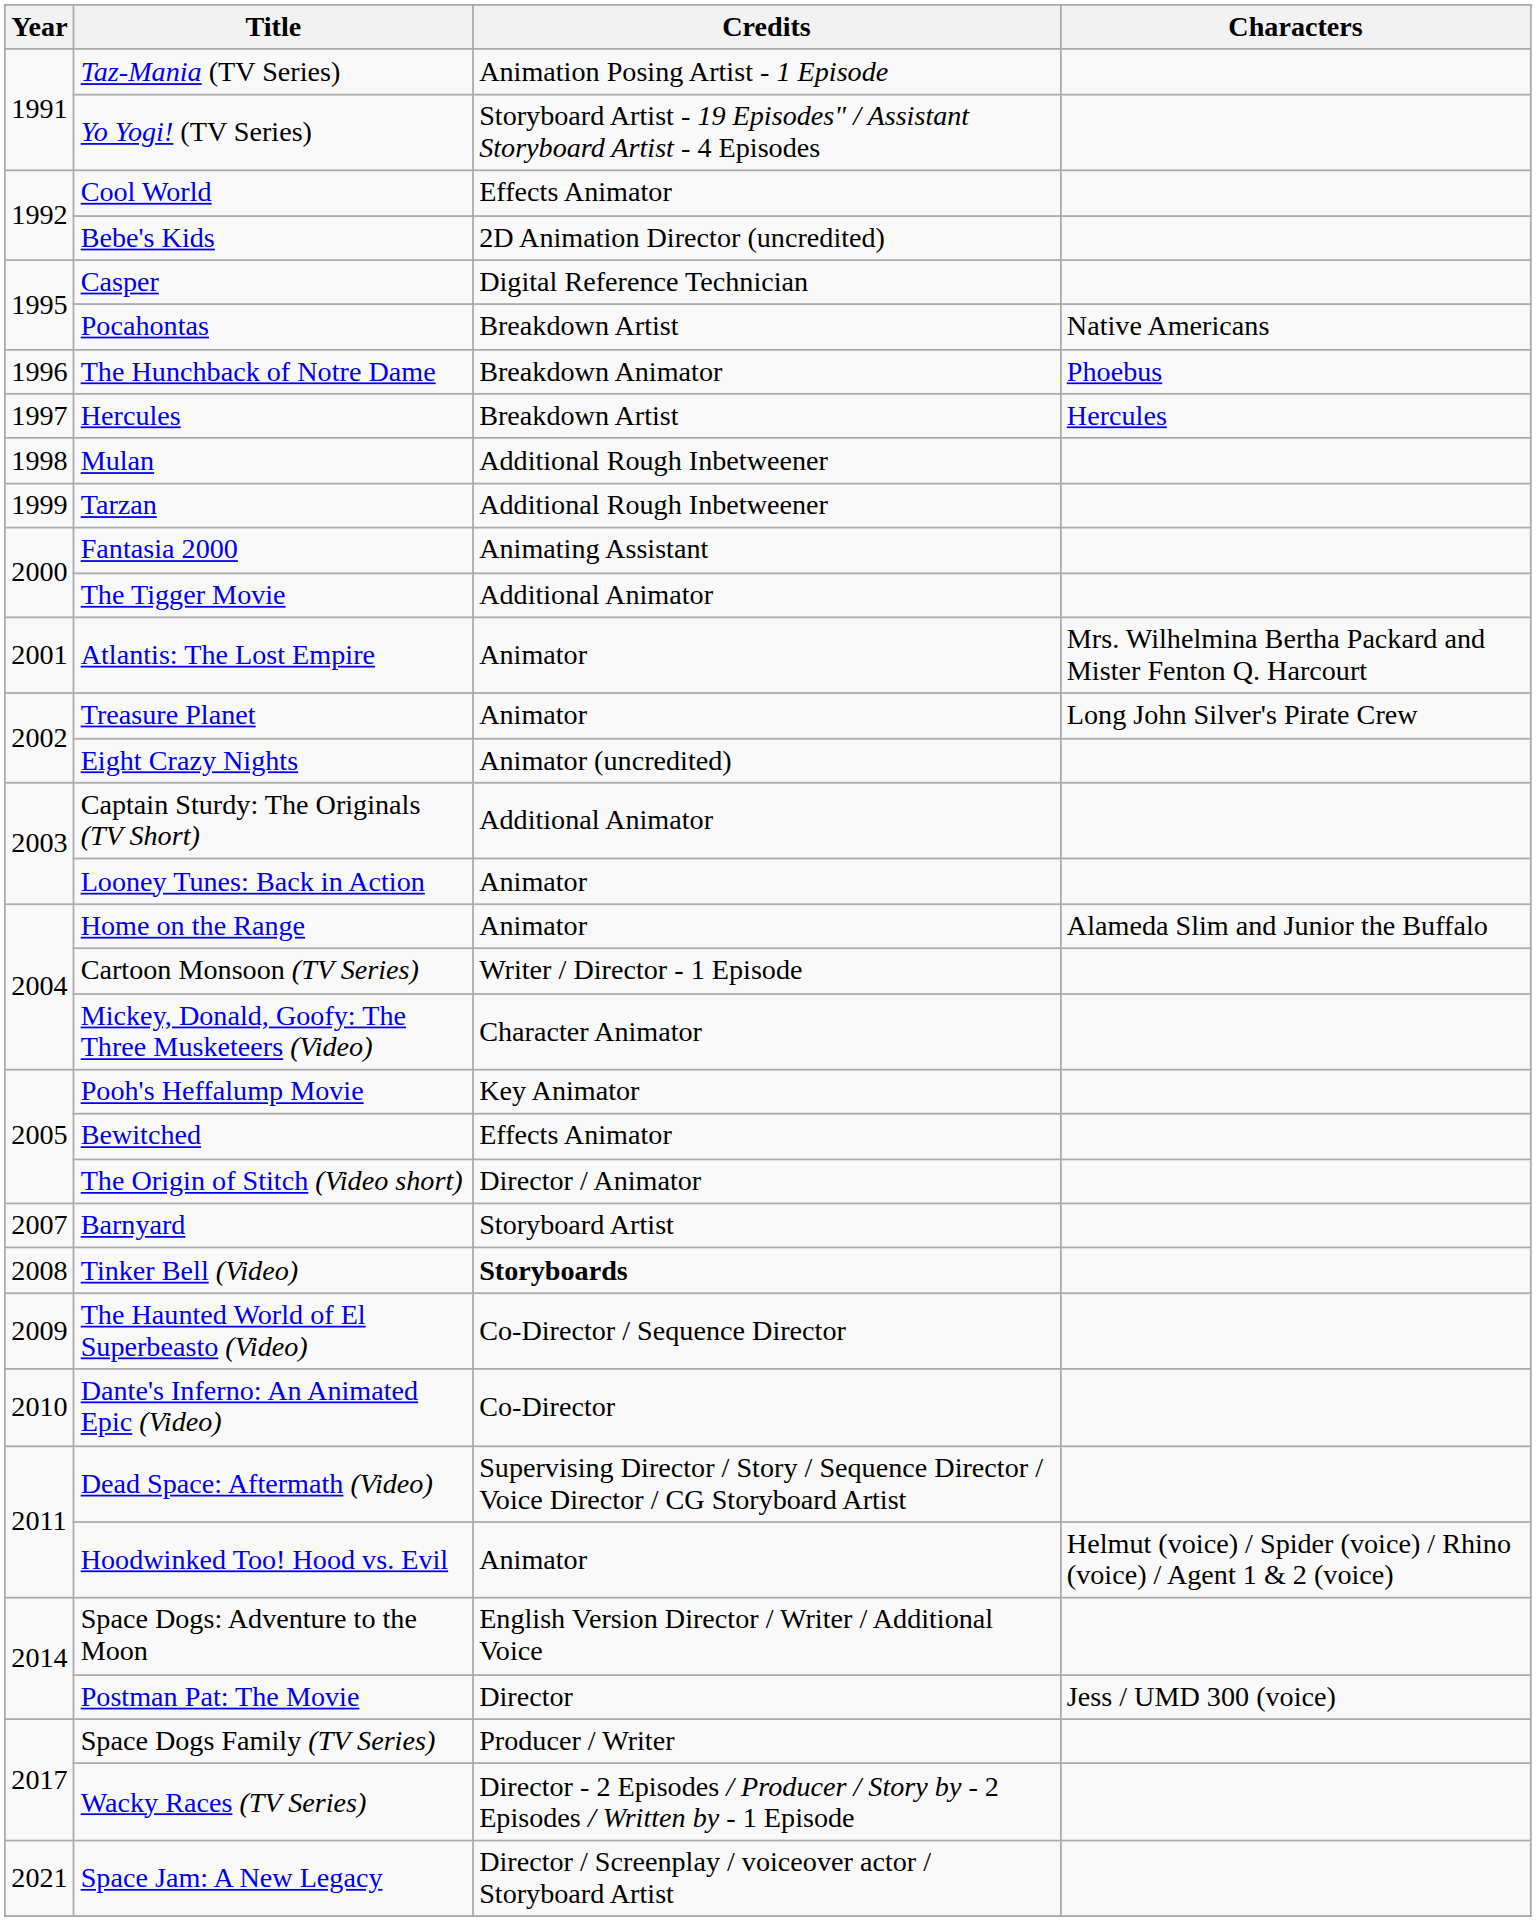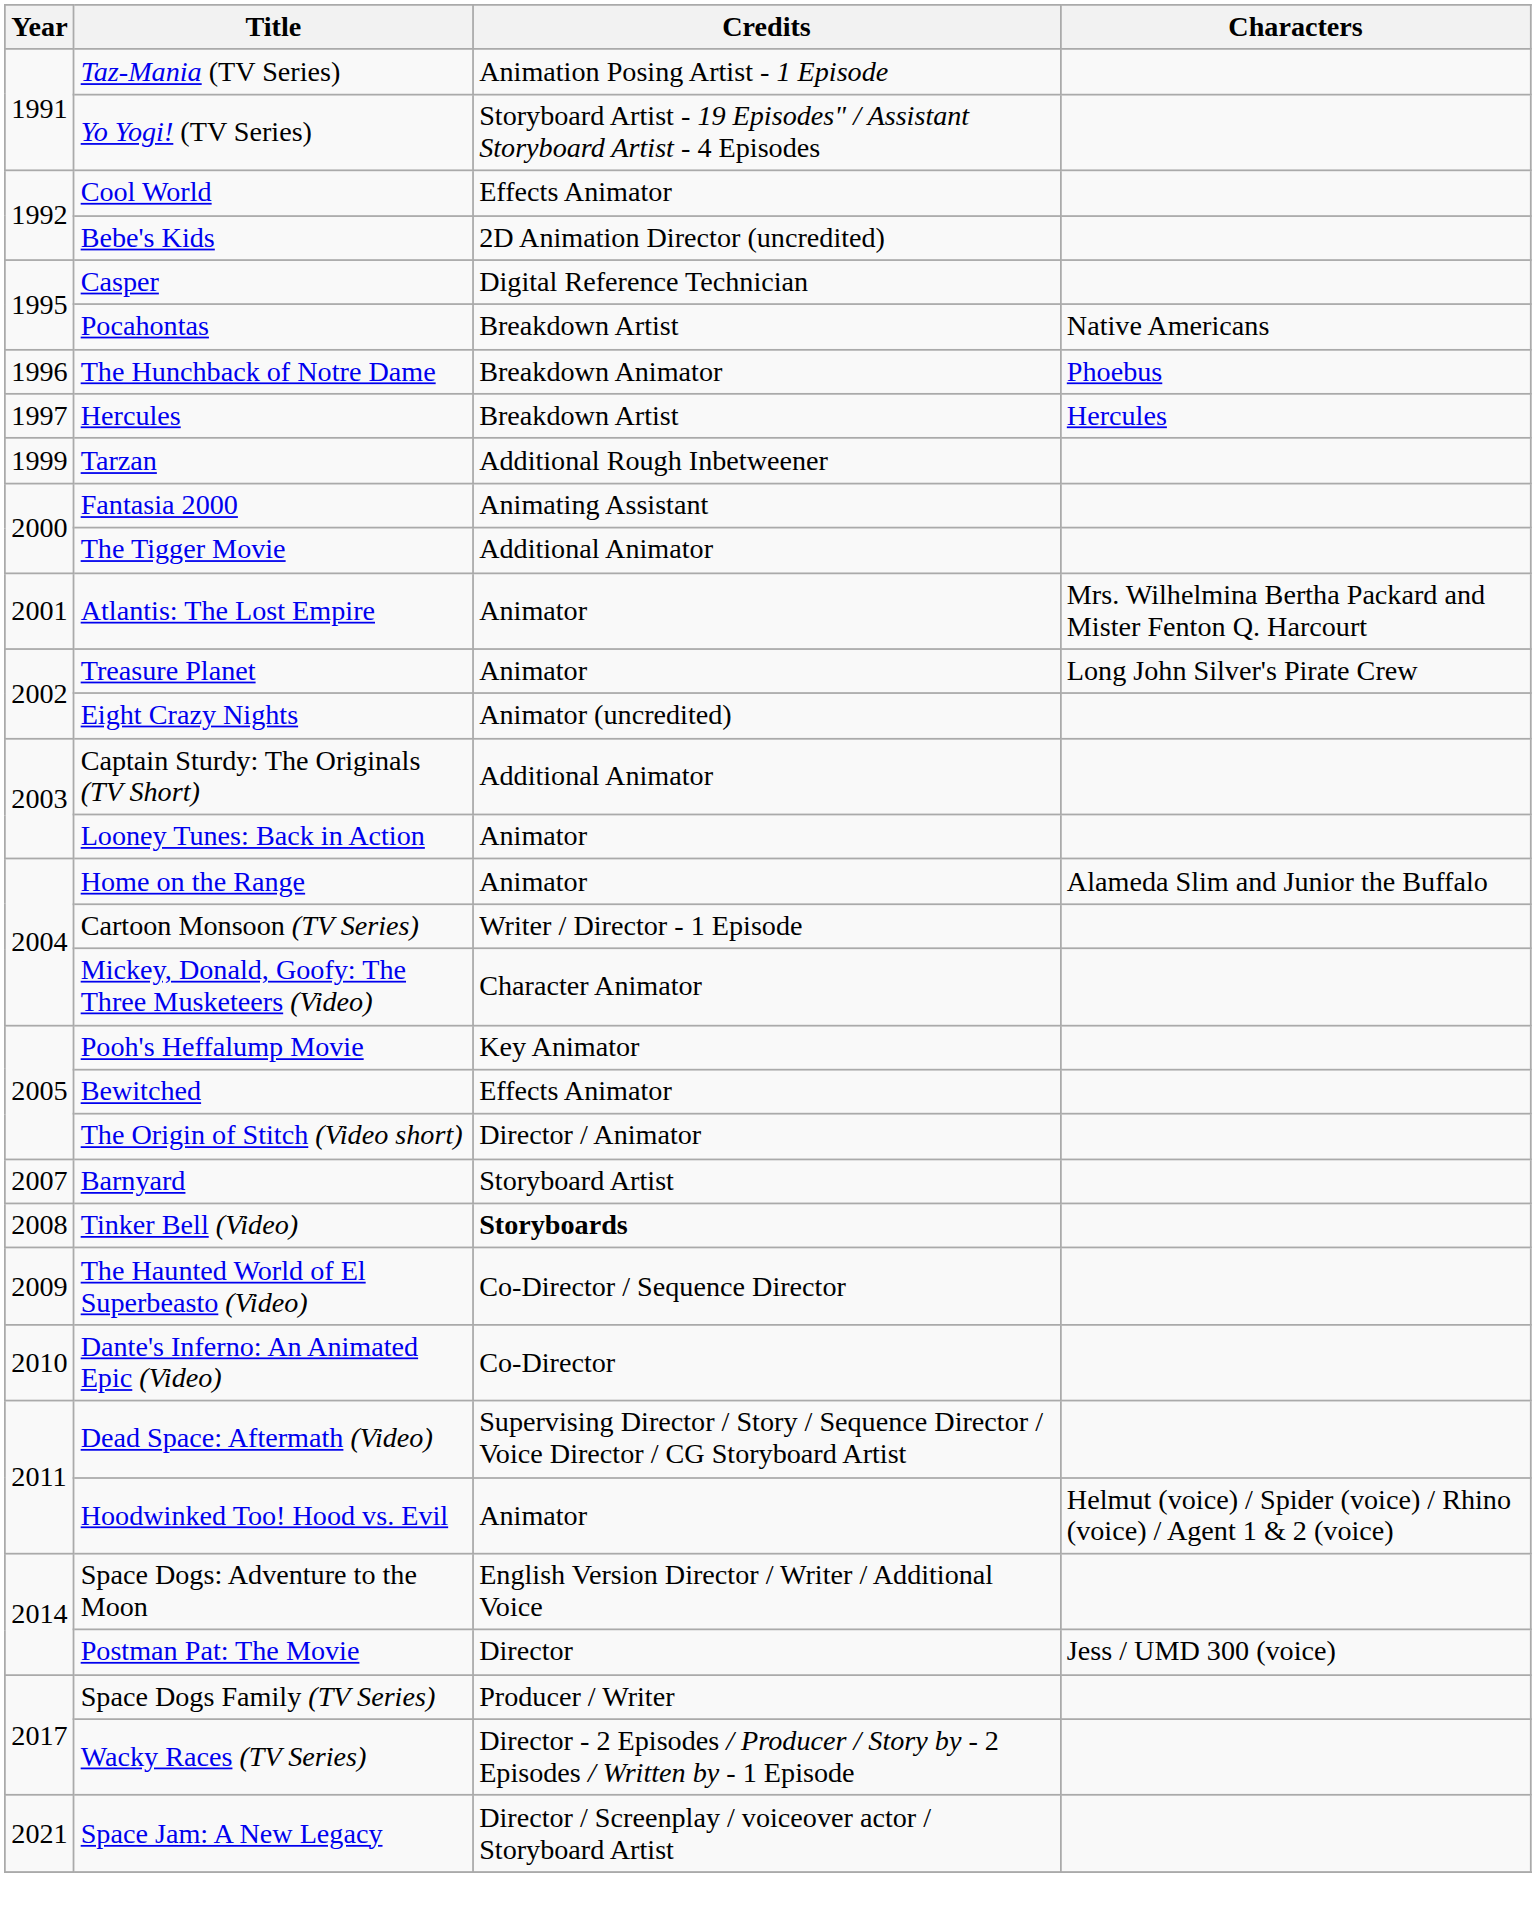 <table class="wikitable sortable">
 <tr>
 <th>Year</th>
 <th>Title</th>
 <th>Credits</th>
 <th>Characters</th>
 </tr>
 <tr>
 <td rowspan="2">1991</td>
 <td><em><a href='#'>Taz-Mania</a></em> (TV Series)</td>
 <td>Animation Posing Artist - <em>1 Episode</em></td>
 <td></td>
 </tr>
 <tr>
 <td><em><a href='#'>Yo Yogi!</a></em> (TV Series)</td>
 <td>Storyboard Artist - <em>19 Episodes" / Assistant Storyboard Artist - </em>4 Episodes<em></td>
 <td></td>
 </tr>
 <tr>
 <td rowspan="2">1992</td>
 <td></em><a href='#'>Cool World</a><em></td>
 <td>Effects Animator</td>
 <td></td>
 </tr>
 <tr>
 <td></em><a href='#'>Bebe's Kids</a><em></td>
 <td>2D Animation Director (uncredited)</td>
 <td></td>
 </tr>
 <tr>
 <td rowspan="2">1995</td>
 <td></em><a href='#'>Casper</a><em></td>
 <td>Digital Reference Technician</td>
 <td></td>
 </tr>
 <tr>
 <td></em><a href='#'>Pocahontas</a><em></td>
 <td>Breakdown Artist</td>
 <td>Native Americans</td>
 </tr>
 <tr>
 <td>1996</td>
 <td></em><a href='#'>The Hunchback of Notre Dame</a><em></td>
 <td>Breakdown Animator</td>
 <td><a href='#'>Phoebus</a></td>
 </tr>
 <tr>
 <td>1997</td>
 <td></em><a href='#'>Hercules</a><em></td>
 <td>Breakdown Artist</td>
 <td><a href='#'>Hercules</a></td>
-</tr>
-<tr>
-<td>1998</td>
-<td></em><a href='#'>Mulan</a><em></td>
-<td>Additional Rough Inbetweener</td>
-<td></td>
 </tr>
 <tr>
 <td>1999</td>
 <td></em><a href='#'>Tarzan</a><em></td>
 <td>Additional Rough Inbetweener</td>
 <td></td>
 </tr>
 <tr>
 <td rowspan="2">2000</td>
 <td></em><a href='#'>Fantasia 2000</a><em></td>
 <td>Animating Assistant</td>
 <td></td>
 </tr>
 <tr>
 <td></em><a href='#'>The Tigger Movie</a><em></td>
 <td>Additional Animator</td>
 <td></td>
 </tr>
 <tr>
 <td>2001</td>
 <td></em><a href='#'>Atlantis: The Lost Empire</a><em></td>
 <td>Animator</td>
 <td>Mrs. Wilhelmina Bertha Packard and Mister Fenton Q. Harcourt</td>
 </tr>
 <tr>
 <td rowspan="2">2002</td>
 <td></em><a href='#'>Treasure Planet</a><em></td>
 <td>Animator</td>
 <td>Long John Silver's Pirate Crew</td>
 </tr>
 <tr>
 <td></em><a href='#'>Eight Crazy Nights</a><em></td>
 <td>Animator (uncredited)</td>
 <td></td>
 </tr>
 <tr>
 <td rowspan="2">2003</td>
 <td></em>Captain Sturdy: The Originals<em> (TV Short)</td>
 <td>Additional Animator</td>
 <td></td>
 </tr>
 <tr>
 <td></em><a href='#'>Looney Tunes: Back in Action</a><em></td>
 <td>Animator</td>
 <td></td>
 </tr>
 <tr>
 <td rowspan="3">2004</td>
 <td></em><a href='#'>Home on the Range</a><em></td>
 <td>Animator</td>
 <td>Alameda Slim and Junior the Buffalo</td>
 </tr>
 <tr>
 <td></em>Cartoon Monsoon<em> (TV Series)</td>
 <td>Writer / Director - </em>1 Episode<em></td>
 <td></td>
 </tr>
 <tr>
 <td></em><a href='#'>Mickey, Donald, Goofy: The Three Musketeers</a><em> (Video)</td>
 <td>Character Animator</td>
 <td></td>
 </tr>
 <tr>
 <td rowspan="3">2005</td>
 <td></em><a href='#'>Pooh's Heffalump Movie</a><em></td>
 <td>Key Animator</td>
 <td></td>
 </tr>
 <tr>
 <td></em><a href='#'>Bewitched</a><em></td>
 <td>Effects Animator</td>
 <td></td>
 </tr>
 <tr>
 <td></em><a href='#'>The Origin of Stitch</a><em> (Video short)</td>
 <td>Director / Animator</td>
 <td></td>
 </tr>
 <tr>
 <td>2007</td>
 <td></em><a href='#'>Barnyard</a><em></td>
 <td>Storyboard Artist</td>
 <td></td>
 </tr>
 <tr>
 <td>2008</td>
 <td></em><a href='#'>Tinker Bell</a><em> (Video)</td>
 <td><strong>Storyboards</strong></td>
 <td></td>
 </tr>
 <tr>
 <td>2009</td>
 <td></em><a href='#'>The Haunted World of El Superbeasto</a><em> (Video)</td>
 <td>Co-Director / Sequence Director</td>
 <td></td>
 </tr>
 <tr>
 <td>2010</td>
 <td></em><a href='#'>Dante's Inferno: An Animated Epic</a><em> (Video)</td>
 <td>Co-Director</td>
 <td></td>
 </tr>
 <tr>
 <td rowspan="2">2011</td>
 <td></em><a href='#'>Dead Space: Aftermath</a><em> (Video)</td>
 <td>Supervising Director / Story / Sequence Director / Voice Director / CG Storyboard Artist</td>
 <td></td>
 </tr>
 <tr>
 <td></em><a href='#'>Hoodwinked Too! Hood vs. Evil</a><em></td>
 <td>Animator</td>
 <td>Helmut (voice) / Spider (voice) / Rhino (voice) / Agent 1 & 2 (voice)</td>
 </tr>
 <tr>
 <td rowspan="2">2014</td>
 <td></em>Space Dogs: Adventure to the Moon<em></td>
 <td>English Version Director / Writer / Additional Voice</td>
 <td></td>
 </tr>
 <tr>
 <td></em><a href='#'>Postman Pat: The Movie</a><em></td>
 <td>Director</td>
 <td>Jess / UMD 300 (voice)</td>
 </tr>
 <tr>
 <td rowspan="2">2017</td>
 <td></em>Space Dogs Family<em> (TV Series)</td>
 <td>Producer / Writer</td>
 <td></td>
 </tr>
 <tr>
 <td></em><a href='#'>Wacky Races</a><em> (TV Series)</td>
 <td>Director - </em>2 Episodes<em> / Producer / Story by - </em>2 Episodes<em> / Written by - </em>1 Episode<em></td>
 <td></td>
 </tr>
 <tr>
 <td>2021</td>
 <td></em><a href='#'>Space Jam: A New Legacy</a><em></td>
 <td>Director / Screenplay / voiceover actor / Storyboard Artist</td>
 <td></td>
 </tr>
 <tr>
 </tr>
 </table>
